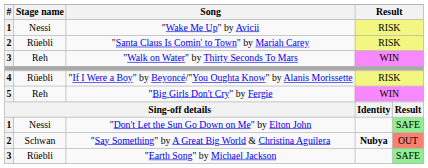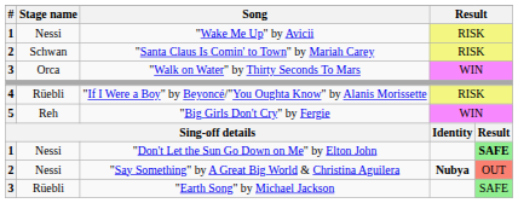 <table class="wikitable plainrowheaders" style="text-align: center">
 <tr>
 </tr>
 <tr>
 <th>#</th>
 <th>Stage name</th>
 <th>Song</th>
 <th colspan=2>Result</th>
 </tr>
 <tr>
 <th>1</th>
 <td>Nessi</td>
 <td>"<a href='#'>Wake Me Up</a>" by <a href='#'>Avicii</a></td>
 <td colspan="2" bgcolor="#F3F781">RISK</td>
 </tr>
 <tr>
 <th>2</th>
-<td>Rüebli</td>
+<td>Schwan</td>
 <td>"<a href='#'>Santa Claus Is Comin' to Town</a>" by <a href='#'>Mariah Carey</a></td>
 <td colspan="2" bgcolor="#F3F781">RISK</td>
 </tr>
 <tr>
 <th>3</th>
-<td>Reh</td>
+<td>Orca</td>
 <td>"<a href='#'>Walk on Water</a>" by <a href='#'>Thirty Seconds To Mars</a></td>
 <td colspan="2" bgcolor="#F888FD">WIN</td>
 </tr>
 <tr>
 <td colspan="5" style="background:darkgray"></td>
 </tr>
 <tr>
 <th>4</th>
 <td>Rüebli</td>
 <td>"<a href='#'>If I Were a Boy</a>" by <a href='#'>Beyoncé</a>/"<a href='#'>You Oughta Know</a>" by <a href='#'>Alanis Morissette</a></td>
 <td colspan="2"  bgcolor="#F3F781">RISK</td>
 </tr>
 <tr>
 <th>5</th>
 <td>Reh</td>
 <td>"<a href='#'>Big Girls Don't Cry</a>" by <a href='#'>Fergie</a></td>
 <td colspan="2"  bgcolor="#F888FD">WIN</td>
 </tr>
 <tr>
 <th colspan="3">Sing-off details</th>
 <th>Identity</th>
 <th>Result</th>
 </tr>
 <tr>
 <th>1</th>
 <td>Nessi</td>
 <td>"<a href='#'>Don't Let the Sun Go Down on Me</a>" by <a href='#'>Elton John</a></td>
 <td></td>
-<td bgcolor="lightgreen">SAFE</td>
+<td bgcolor="lightgreen"><strong>SAFE</strong></td>
 </tr>
 <tr>
 <th>2</th>
-<td>Schwan</td>
+<td>Nessi</td>
 <td>"<a href='#'>Say Something</a>" by <a href='#'>A Great Big World</a> & <a href='#'>Christina Aguilera</a></td>
 <td><strong>Nubya</strong></td>
 <td bgcolor="salmon">OUT</td>
 </tr>
 <tr>
 <th>3</th>
 <td>Rüebli</td>
 <td>"<a href='#'>Earth Song</a>" by <a href='#'>Michael Jackson</a></td>
 <td></td>
 <td bgcolor="lightgreen">SAFE</td>
 </tr>
 </table>
